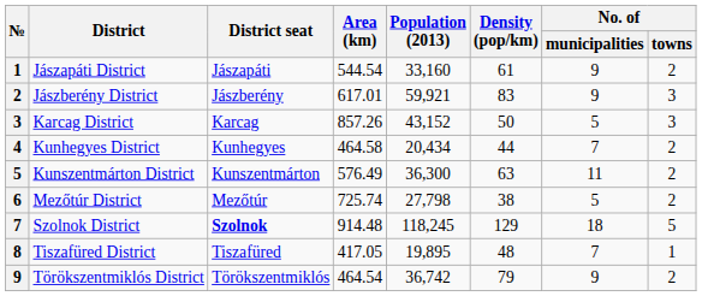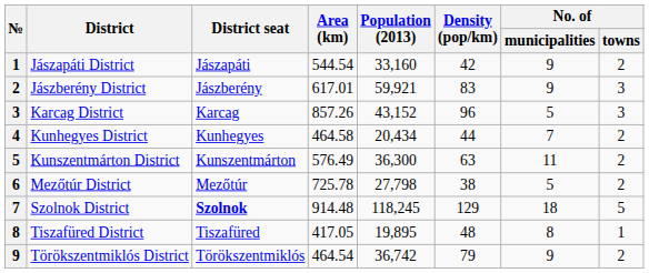 <table class="wikitable sortable">
 <tr>
 <th rowspan=2>№</th>
 <th rowspan=2>District</th>
 <th rowspan=2>District seat</th>
 <th rowspan=2><a href='#'>Area</a><br>(km)</th>
 <th rowspan=2><a href='#'>Population</a><br>(2013)</th>
 <th rowspan=2><a href='#'>Density</a><br>(pop/km)</th>
 <th colspan=2>No. of</th>
 </tr>
 <tr>
 <th>municipalities</th>
 <th>towns</th>
 </tr>
 <tr>
 <th>1</th>
 <td><a href='#'>Jászapáti District</a></td>
 <td><a href='#'>Jászapáti</a></td>
 <td>544.54</td>
 <td align="center">33,160</td>
-<td align="center">61</td>
+<td align="center">42</td>
 <td align="center">9</td>
 <td align="center">2</td>
 </tr>
 <tr>
 <th>2</th>
 <td><a href='#'>Jászberény District</a></td>
 <td><a href='#'>Jászberény</a></td>
 <td>617.01</td>
 <td align="center">59,921</td>
 <td align="center">83</td>
 <td align="center">9</td>
 <td align="center">3</td>
 </tr>
 <tr>
 <th>3</th>
 <td><a href='#'>Karcag District</a></td>
 <td><a href='#'>Karcag</a></td>
 <td>857.26</td>
 <td align="center">43,152</td>
-<td align="center">50</td>
+<td align="center">96</td>
 <td align="center">5</td>
 <td align="center">3</td>
 </tr>
 <tr>
 <th>4</th>
 <td><a href='#'>Kunhegyes District</a></td>
 <td><a href='#'>Kunhegyes</a></td>
 <td>464.58</td>
 <td align="center">20,434</td>
 <td align="center">44</td>
 <td align="center">7</td>
 <td align="center">2</td>
 </tr>
 <tr>
 <th>5</th>
 <td><a href='#'>Kunszentmárton District</a></td>
 <td><a href='#'>Kunszentmárton</a></td>
 <td>576.49</td>
 <td align="center">36,300</td>
 <td align="center">63</td>
 <td align="center">11</td>
 <td align="center">2</td>
 </tr>
 <tr>
 <th>6</th>
 <td><a href='#'>Mezőtúr District</a></td>
 <td><a href='#'>Mezőtúr</a></td>
-<td>725.74</td>
+<td>725.78</td>
 <td align="center">27,798</td>
 <td align="center">38</td>
 <td align="center">5</td>
 <td align="center">2</td>
 </tr>
 <tr>
 <th>7</th>
 <td><a href='#'>Szolnok District</a></td>
 <td><strong><a href='#'>Szolnok</a></strong></td>
 <td>914.48</td>
 <td align="center">118,245</td>
 <td align="center">129</td>
 <td align="center">18</td>
 <td align="center">5</td>
 </tr>
 <tr>
 <th>8</th>
 <td><a href='#'>Tiszafüred District</a></td>
 <td><a href='#'>Tiszafüred</a></td>
 <td>417.05</td>
 <td align="center">19,895</td>
 <td align="center">48</td>
-<td align="center">7</td>
+<td align="center">8</td>
 <td align="center">1</td>
 </tr>
 <tr>
 <th>9</th>
 <td><a href='#'>Törökszentmiklós District</a></td>
 <td><a href='#'>Törökszentmiklós</a></td>
 <td>464.54</td>
 <td align="center">36,742</td>
 <td align="center">79</td>
 <td align="center">9</td>
 <td align="center">2</td>
 </tr>
 </table>
